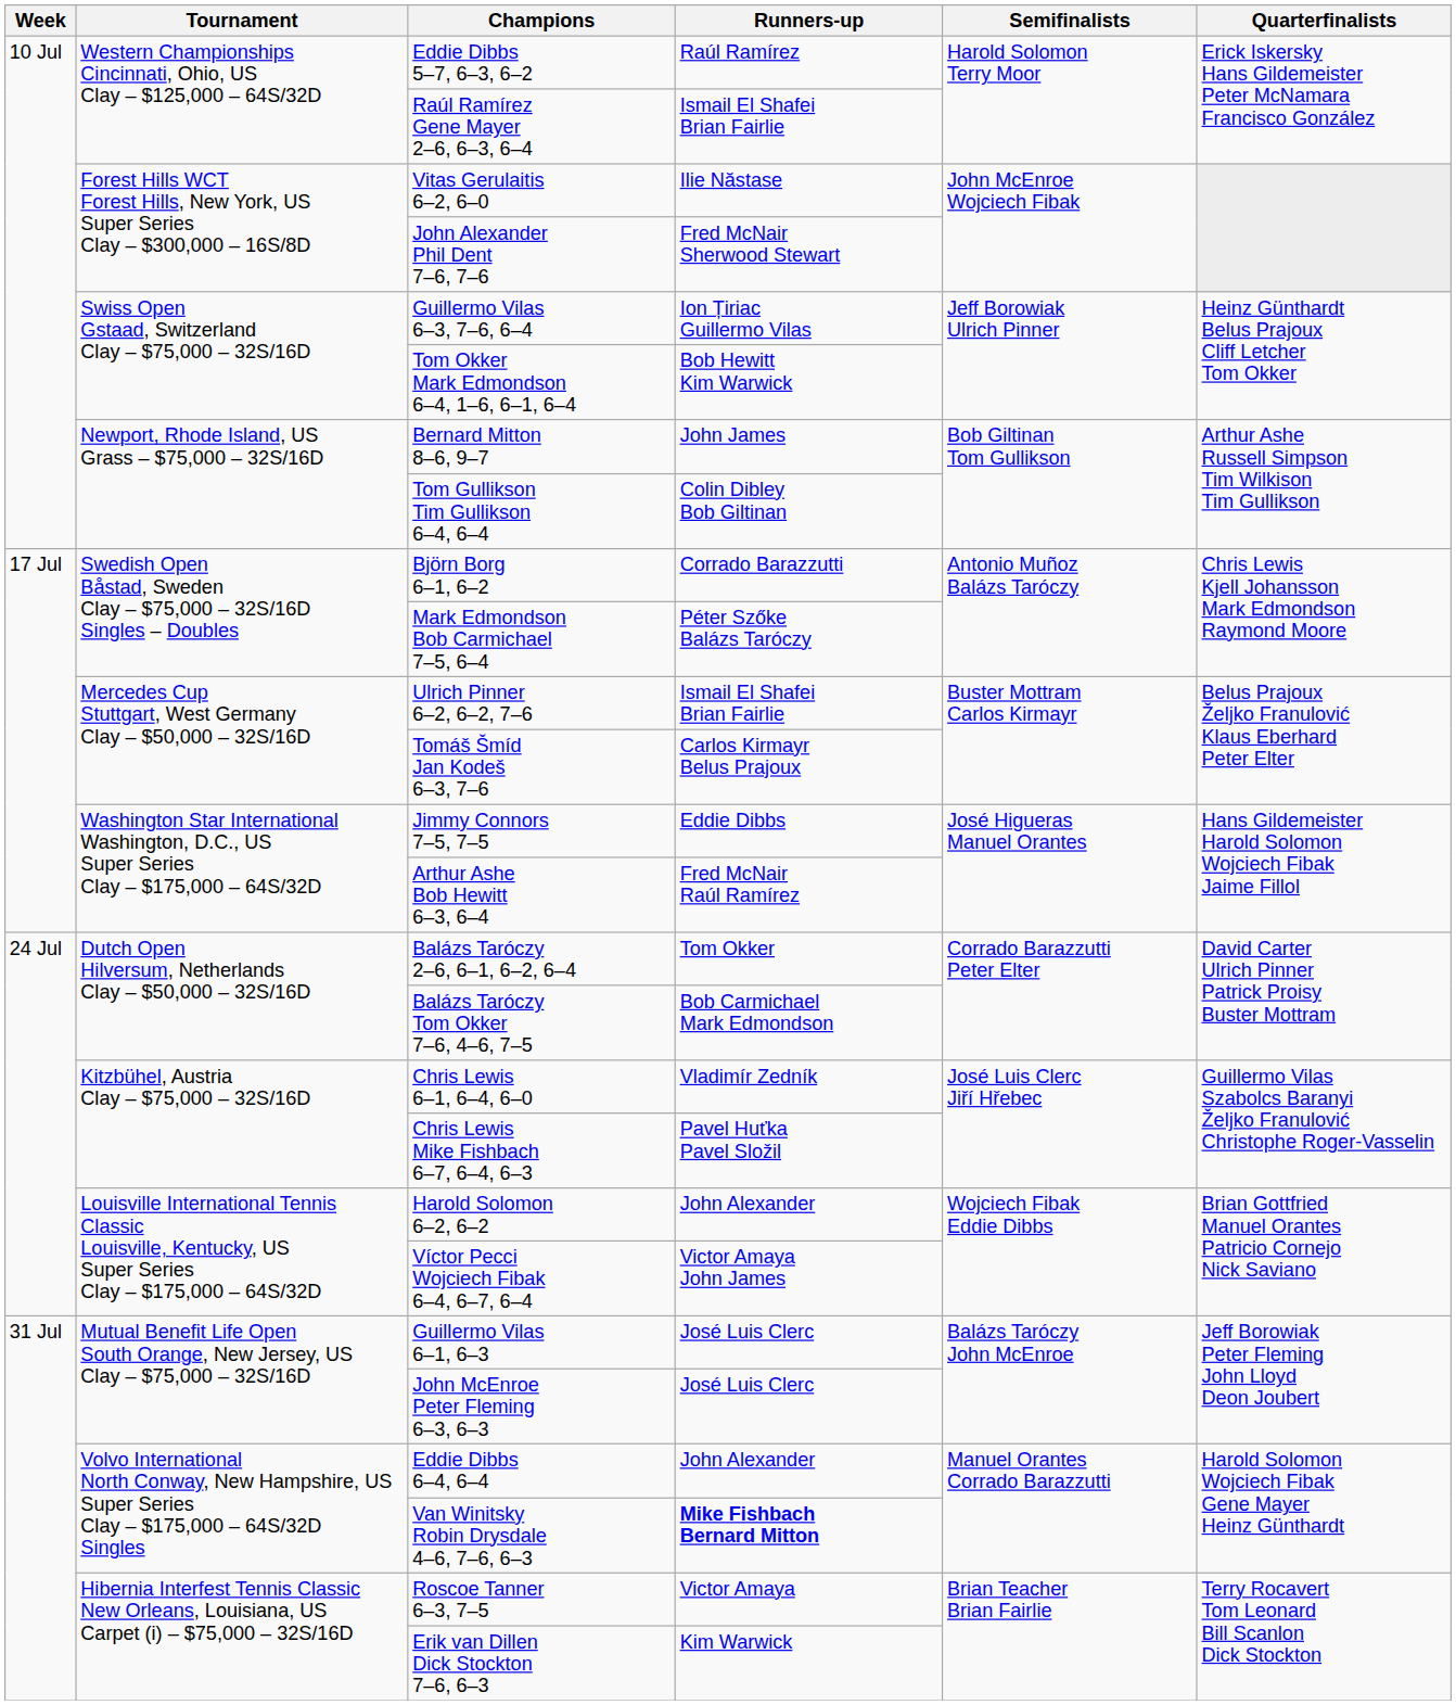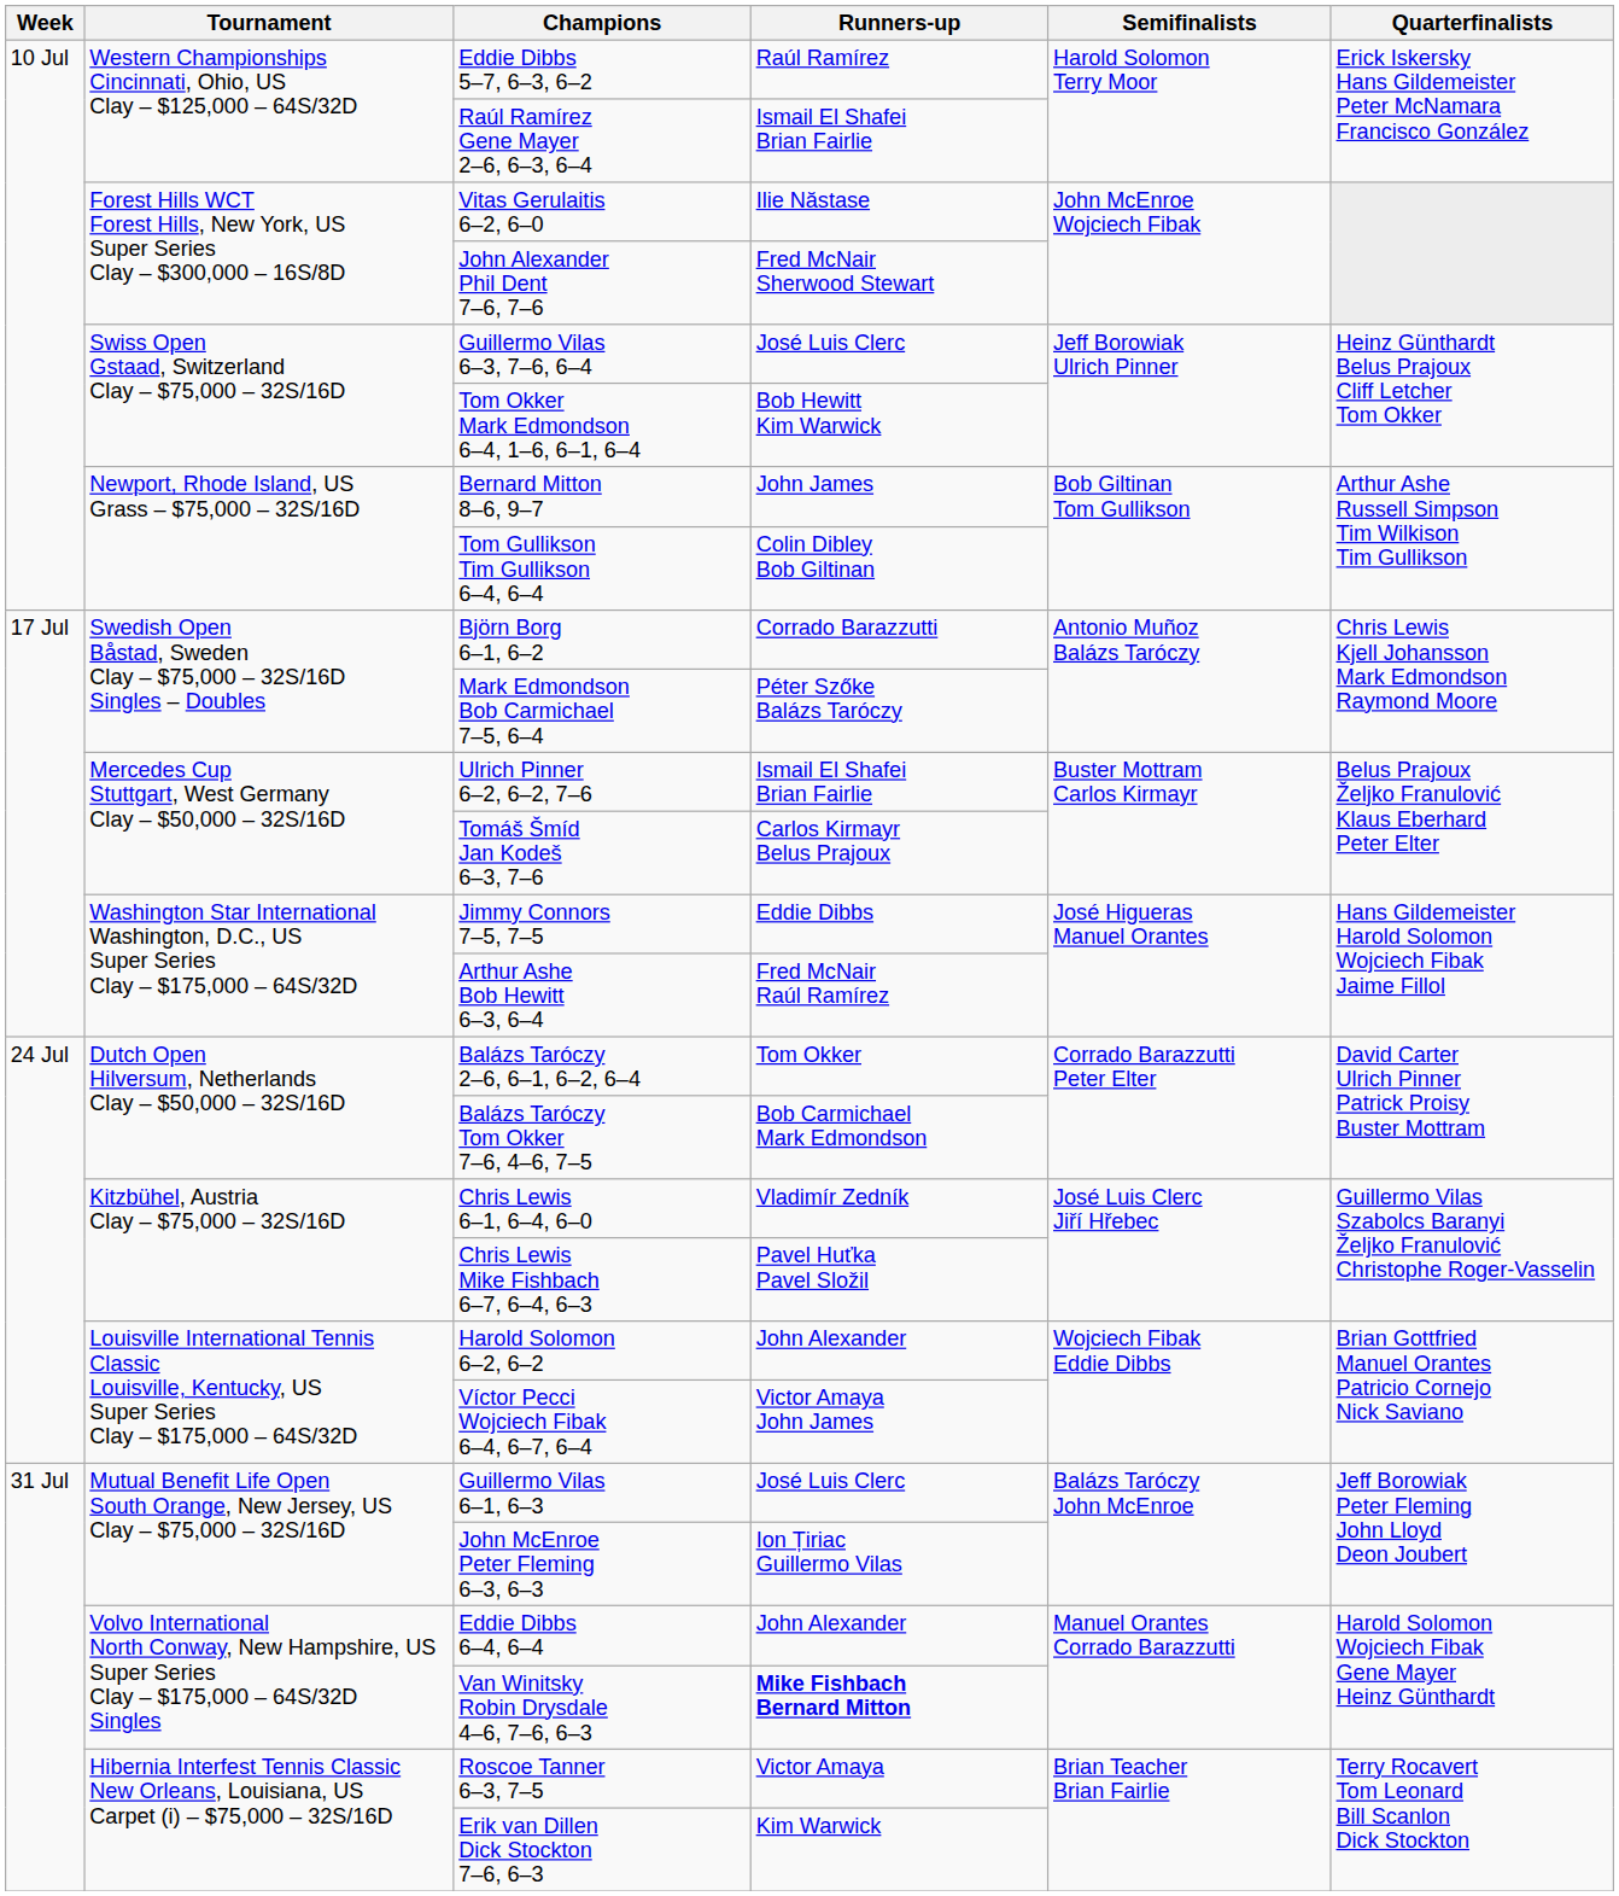 <table class=wikitable style=font-size:95%>
 <tr>
 <th style="width:48px;">Week</th>
 <th style="width:250px;">Tournament</th>
 <th style="width:200px;">Champions</th>
 <th style="width:200px;">Runners-up</th>
 <th style="width:190px;">Semifinalists</th>
 <th style="width:190px;">Quarterfinalists</th>
 </tr>
 <tr valign=top>
 <td rowspan=8>10 Jul</td>
 <td rowspan=2><a href='#'>Western Championships</a> <br> <a href='#'>Cincinnati</a>, Ohio, US <br> Clay – $125,000 – 64S/32D</td>
 <td> <a href='#'>Eddie Dibbs</a> <br> 5–7, 6–3, 6–2</td>
 <td> <a href='#'>Raúl Ramírez</a></td>
 <td rowspan=2> <a href='#'>Harold Solomon</a> <br>  <a href='#'>Terry Moor</a></td>
 <td rowspan=2> <a href='#'>Erick Iskersky</a> <br>  <a href='#'>Hans Gildemeister</a> <br>  <a href='#'>Peter McNamara</a> <br>  <a href='#'>Francisco González</a></td>
 </tr>
 <tr valign=top>
 <td> <a href='#'>Raúl Ramírez</a> <br>  <a href='#'>Gene Mayer</a> <br> 2–6, 6–3, 6–4</td>
 <td> <a href='#'>Ismail El Shafei</a> <br>  <a href='#'>Brian Fairlie</a></td>
 </tr>
 <tr valign=top>
 <td rowspan=2><a href='#'>Forest Hills WCT</a> <br> <a href='#'>Forest Hills</a>, New York, US <br>Super Series <br> Clay – $300,000 – 16S/8D</td>
 <td> <a href='#'>Vitas Gerulaitis</a><br>6–2, 6–0</td>
 <td> <a href='#'>Ilie Năstase</a></td>
 <td rowspan=2> <a href='#'>John McEnroe</a> <br>  <a href='#'>Wojciech Fibak</a></td>
 <td rowspan=2 style="background:#ededed;"></td>
 </tr>
 <tr valign=top>
 <td> <a href='#'>John Alexander</a><br> <a href='#'>Phil Dent</a><br> 7–6, 7–6</td>
 <td> <a href='#'>Fred McNair</a> <br>  <a href='#'>Sherwood Stewart</a></td>
 </tr>
 <tr valign=top>
 <td rowspan=2><a href='#'>Swiss Open</a> <br> <a href='#'>Gstaad</a>, Switzerland <br> Clay – $75,000 – 32S/16D</td>
 <td> <a href='#'>Guillermo Vilas</a> <br> 6–3, 7–6, 6–4</td>
-<td> <a href='#'>Ion Țiriac</a> <br>  <a href='#'>Guillermo Vilas</a></td>
+<td> <a href='#'>José Luis Clerc</a></td>
 <td rowspan=2> <a href='#'>Jeff Borowiak</a> <br>  <a href='#'>Ulrich Pinner</a></td>
 <td rowspan=2> <a href='#'>Heinz Günthardt</a> <br>  <a href='#'>Belus Prajoux</a> <br>  <a href='#'>Cliff Letcher</a> <br>  <a href='#'>Tom Okker</a></td>
 </tr>
 <tr valign=top>
 <td> <a href='#'>Tom Okker</a> <br>  <a href='#'>Mark Edmondson</a> <br> 6–4, 1–6, 6–1, 6–4</td>
 <td> <a href='#'>Bob Hewitt</a> <br>  <a href='#'>Kim Warwick</a></td>
 </tr>
 <tr valign=top>
 <td rowspan=2><a href='#'>Newport, Rhode Island</a>, US <br> Grass – $75,000 – 32S/16D</td>
 <td> <a href='#'>Bernard Mitton</a> <br> 8–6, 9–7</td>
 <td> <a href='#'>John James</a></td>
 <td rowspan=2> <a href='#'>Bob Giltinan</a> <br>  <a href='#'>Tom Gullikson</a></td>
 <td rowspan=2> <a href='#'>Arthur Ashe</a> <br>  <a href='#'>Russell Simpson</a> <br>  <a href='#'>Tim Wilkison</a> <br>  <a href='#'>Tim Gullikson</a></td>
 </tr>
 <tr valign=top>
 <td> <a href='#'>Tom Gullikson</a> <br>  <a href='#'>Tim Gullikson</a> <br> 6–4, 6–4</td>
 <td> <a href='#'>Colin Dibley</a> <br>  <a href='#'>Bob Giltinan</a></td>
 </tr>
 <tr valign=top>
 <td rowspan=6>17 Jul</td>
 <td rowspan=2><a href='#'>Swedish Open</a> <br> <a href='#'>Båstad</a>, Sweden <br> Clay – $75,000 – 32S/16D <br> <a href='#'>Singles</a> – <a href='#'>Doubles</a></td>
 <td> <a href='#'>Björn Borg</a> <br> 6–1, 6–2</td>
 <td> <a href='#'>Corrado Barazzutti</a></td>
 <td rowspan=2> <a href='#'>Antonio Muñoz</a> <br>  <a href='#'>Balázs Taróczy</a></td>
 <td rowspan=2> <a href='#'>Chris Lewis</a> <br>  <a href='#'>Kjell Johansson</a> <br>  <a href='#'>Mark Edmondson</a> <br>  <a href='#'>Raymond Moore</a></td>
 </tr>
 <tr valign=top>
 <td> <a href='#'>Mark Edmondson</a> <br>  <a href='#'>Bob Carmichael</a> <br> 7–5, 6–4</td>
 <td> <a href='#'>Péter Szőke</a> <br>  <a href='#'>Balázs Taróczy</a></td>
 </tr>
 <tr valign=top>
 <td rowspan=2><a href='#'>Mercedes Cup</a> <br> <a href='#'>Stuttgart</a>, West Germany <br> Clay – $50,000 – 32S/16D</td>
 <td> <a href='#'>Ulrich Pinner</a> <br> 6–2, 6–2, 7–6</td>
 <td> <a href='#'>Ismail El Shafei</a> <br>  <a href='#'>Brian Fairlie</a></td>
 <td rowspan=2> <a href='#'>Buster Mottram</a> <br>  <a href='#'>Carlos Kirmayr</a></td>
 <td rowspan=2> <a href='#'>Belus Prajoux</a> <br>  <a href='#'>Željko Franulović</a> <br>  <a href='#'>Klaus Eberhard</a> <br>  <a href='#'>Peter Elter</a></td>
 </tr>
 <tr valign=top>
 <td> <a href='#'>Tomáš Šmíd</a> <br>  <a href='#'>Jan Kodeš</a> <br> 6–3, 7–6</td>
 <td> <a href='#'>Carlos Kirmayr</a> <br>  <a href='#'>Belus Prajoux</a></td>
 </tr>
 <tr valign=top>
 <td rowspan=2><a href='#'>Washington Star International</a> <br> Washington, D.C., US <br>Super Series <br> Clay – $175,000 – 64S/32D</td>
 <td> <a href='#'>Jimmy Connors</a> <br> 7–5, 7–5</td>
 <td> <a href='#'>Eddie Dibbs</a></td>
 <td rowspan=2> <a href='#'>José Higueras</a> <br>  <a href='#'>Manuel Orantes</a></td>
 <td rowspan=2> <a href='#'>Hans Gildemeister</a> <br>  <a href='#'>Harold Solomon</a> <br>  <a href='#'>Wojciech Fibak</a> <br>  <a href='#'>Jaime Fillol</a></td>
 </tr>
 <tr valign=top>
 <td> <a href='#'>Arthur Ashe</a> <br>  <a href='#'>Bob Hewitt</a> <br> 6–3, 6–4</td>
 <td> <a href='#'>Fred McNair</a> <br>  <a href='#'>Raúl Ramírez</a></td>
 </tr>
 <tr valign=top>
 <td rowspan=6>24 Jul</td>
 <td rowspan=2><a href='#'>Dutch Open</a> <br> <a href='#'>Hilversum</a>, Netherlands <br> Clay – $50,000 – 32S/16D</td>
 <td> <a href='#'>Balázs Taróczy</a> <br> 2–6, 6–1, 6–2, 6–4</td>
 <td> <a href='#'>Tom Okker</a></td>
 <td rowspan=2> <a href='#'>Corrado Barazzutti</a> <br>  <a href='#'>Peter Elter</a></td>
 <td rowspan=2> <a href='#'>David Carter</a> <br>  <a href='#'>Ulrich Pinner</a> <br>  <a href='#'>Patrick Proisy</a> <br>  <a href='#'>Buster Mottram</a></td>
 </tr>
 <tr valign=top>
 <td> <a href='#'>Balázs Taróczy</a> <br>  <a href='#'>Tom Okker</a> <br> 7–6, 4–6, 7–5</td>
 <td> <a href='#'>Bob Carmichael</a> <br>  <a href='#'>Mark Edmondson</a></td>
 </tr>
 <tr valign=top>
 <td rowspan=2><a href='#'>Kitzbühel</a>, Austria <br> Clay – $75,000 – 32S/16D</td>
 <td> <a href='#'>Chris Lewis</a> <br> 6–1, 6–4, 6–0</td>
 <td> <a href='#'>Vladimír Zedník</a></td>
 <td rowspan=2> <a href='#'>José Luis Clerc</a> <br>  <a href='#'>Jiří Hřebec</a></td>
 <td rowspan=2> <a href='#'>Guillermo Vilas</a> <br>  <a href='#'>Szabolcs Baranyi</a> <br>  <a href='#'>Željko Franulović</a> <br>  <a href='#'>Christophe Roger-Vasselin</a></td>
 </tr>
 <tr valign=top>
 <td> <a href='#'>Chris Lewis</a> <br>  <a href='#'>Mike Fishbach</a> <br> 6–7, 6–4, 6–3</td>
 <td> <a href='#'>Pavel Huťka</a> <br>  <a href='#'>Pavel Složil</a></td>
 </tr>
 <tr valign=top>
 <td rowspan=2><a href='#'>Louisville International Tennis Classic</a> <br> <a href='#'>Louisville, Kentucky</a>, US <br>Super Series <br> Clay – $175,000 – 64S/32D</td>
 <td> <a href='#'>Harold Solomon</a> <br> 6–2, 6–2</td>
 <td> <a href='#'>John Alexander</a></td>
 <td rowspan=2> <a href='#'>Wojciech Fibak</a> <br>  <a href='#'>Eddie Dibbs</a></td>
 <td rowspan=2> <a href='#'>Brian Gottfried</a> <br>  <a href='#'>Manuel Orantes</a> <br>  <a href='#'>Patricio Cornejo</a> <br>  <a href='#'>Nick Saviano</a></td>
 </tr>
 <tr valign=top>
 <td> <a href='#'>Víctor Pecci</a> <br>  <a href='#'>Wojciech Fibak</a> <br> 6–4, 6–7, 6–4</td>
 <td> <a href='#'>Victor Amaya</a> <br>  <a href='#'>John James</a></td>
 </tr>
 <tr valign=top>
 <td rowspan=6>31 Jul</td>
 <td rowspan=2><a href='#'>Mutual Benefit Life Open</a> <br> <a href='#'>South Orange</a>, New Jersey, US <br> Clay – $75,000 – 32S/16D</td>
 <td> <a href='#'>Guillermo Vilas</a> <br> 6–1, 6–3</td>
 <td> <a href='#'>José Luis Clerc</a></td>
 <td rowspan=2> <a href='#'>Balázs Taróczy</a> <br>  <a href='#'>John McEnroe</a></td>
 <td rowspan=2> <a href='#'>Jeff Borowiak</a> <br>  <a href='#'>Peter Fleming</a> <br>  <a href='#'>John Lloyd</a> <br>  <a href='#'>Deon Joubert</a></td>
 </tr>
 <tr valign=top>
 <td> <a href='#'>John McEnroe</a> <br>  <a href='#'>Peter Fleming</a> <br> 6–3, 6–3</td>
-<td> <a href='#'>José Luis Clerc</a></td>
+<td> <a href='#'>Ion Țiriac</a> <br>  <a href='#'>Guillermo Vilas</a></td>
 </tr>
 <tr valign=top>
 <td rowspan=2><a href='#'>Volvo International</a> <br> <a href='#'>North Conway</a>, New Hampshire, US <br>Super Series <br> Clay – $175,000 – 64S/32D <br> <a href='#'>Singles</a></td>
 <td> <a href='#'>Eddie Dibbs</a> <br> 6–4, 6–4</td>
 <td> <a href='#'>John Alexander</a></td>
 <td rowspan=2> <a href='#'>Manuel Orantes</a> <br>  <a href='#'>Corrado Barazzutti</a></td>
 <td rowspan=2> <a href='#'>Harold Solomon</a> <br>  <a href='#'>Wojciech Fibak</a> <br>  <a href='#'>Gene Mayer</a> <br>  <a href='#'>Heinz Günthardt</a></td>
 </tr>
 <tr valign=top>
 <td> <a href='#'>Van Winitsky</a> <br>  <a href='#'>Robin Drysdale</a> <br> 4–6, 7–6, 6–3</td>
 <td><strong> <a href='#'>Mike Fishbach</a> <br>  <a href='#'>Bernard Mitton</a></strong></td>
 </tr>
 <tr valign=top>
 <td rowspan=2><a href='#'>Hibernia Interfest Tennis Classic</a> <br> <a href='#'>New Orleans</a>, Louisiana, US <br> Carpet (i) – $75,000 – 32S/16D</td>
 <td> <a href='#'>Roscoe Tanner</a> <br> 6–3, 7–5</td>
 <td> <a href='#'>Victor Amaya</a></td>
 <td rowspan=2> <a href='#'>Brian Teacher</a> <br>  <a href='#'>Brian Fairlie</a></td>
 <td rowspan=2> <a href='#'>Terry Rocavert</a> <br>  <a href='#'>Tom Leonard</a> <br>  <a href='#'>Bill Scanlon</a> <br>  <a href='#'>Dick Stockton</a></td>
 </tr>
 <tr valign=top>
 <td> <a href='#'>Erik van Dillen</a> <br>  <a href='#'>Dick Stockton</a> <br> 7–6, 6–3</td>
 <td> <a href='#'>Kim Warwick</a></td>
 </tr>
 </table>
